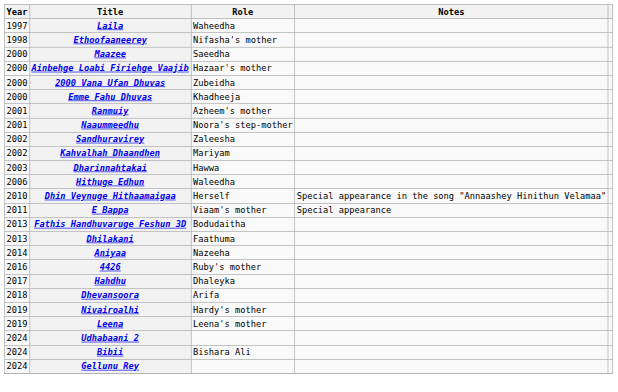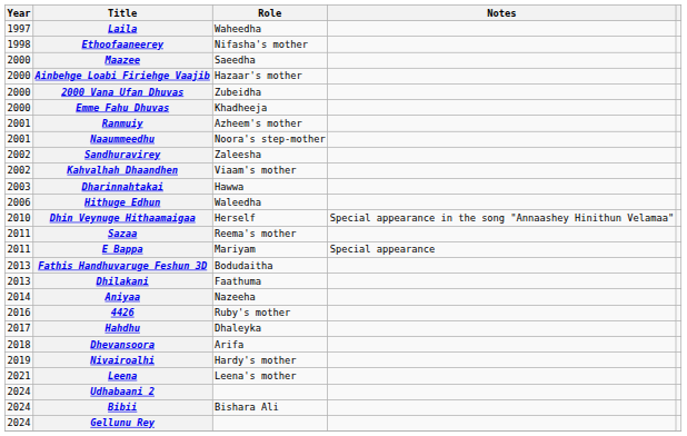 <table class="wikitable sortable plainrowheaders">
 <tr style="background:#ccc; text-align:center;">
 <th scope="col">Year</th>
 <th scope="col">Title</th>
 <th scope="col">Role</th>
 <th scope="col">Notes</th>
 <th scope="col" class="unsortable"></th>
 </tr>
 <tr>
 <td>1997</td>
 <th scope="row"><em><a href='#'>Laila</a></em></th>
 <td>Waheedha</td>
 <td></td>
 <td style="text-align: center;"></td>
 </tr>
 <tr>
 <td>1998</td>
 <th scope="row"><em><a href='#'>Ethoofaaneerey</a></em></th>
 <td>Nifasha's mother</td>
 <td></td>
 <td style="text-align: center;"></td>
 </tr>
 <tr>
 <td>2000</td>
 <th scope="row"><em><a href='#'>Maazee</a></em></th>
 <td>Saeedha</td>
 <td></td>
 <td style="text-align: center;"></td>
 </tr>
 <tr>
 <td>2000</td>
 <th scope="row"><em><a href='#'>Ainbehge Loabi Firiehge Vaajib</a></em></th>
 <td>Hazaar's mother</td>
 <td></td>
 <td style="text-align: center;"></td>
 </tr>
 <tr>
 <td>2000</td>
 <th scope="row"><em><a href='#'>2000 Vana Ufan Dhuvas</a></em></th>
 <td>Zubeidha</td>
 <td></td>
 <td style="text-align: center;"></td>
 </tr>
 <tr>
 <td>2000</td>
 <th scope="row"><em><a href='#'>Emme Fahu Dhuvas</a></em></th>
 <td>Khadheeja</td>
 <td></td>
 <td style="text-align: center;"></td>
 </tr>
 <tr>
 <td>2001</td>
 <th scope="row"><em><a href='#'>Ranmuiy</a></em></th>
 <td>Azheem's mother</td>
 <td></td>
 <td style="text-align: center;"></td>
 </tr>
 <tr>
 <td>2001</td>
 <th scope="row"><em><a href='#'>Naaummeedhu</a></em></th>
 <td>Noora's step-mother</td>
 <td></td>
 <td style="text-align: center;"></td>
 </tr>
 <tr>
 <td>2002</td>
 <th scope="row"><em><a href='#'>Sandhuravirey</a></em></th>
 <td>Zaleesha</td>
 <td></td>
 <td style="text-align: center;"></td>
 </tr>
 <tr>
 <td>2002</td>
 <th scope="row"><em><a href='#'>Kahvalhah Dhaandhen</a></em></th>
-<td>Mariyam</td>
+<td>Viaam's mother</td>
 <td></td>
 <td style="text-align: center;"></td>
 </tr>
 <tr>
 <td>2003</td>
 <th scope="row"><em><a href='#'>Dharinnahtakai</a></em></th>
 <td>Hawwa</td>
 <td></td>
 <td style="text-align: center;"></td>
 </tr>
 <tr>
 <td>2006</td>
 <th scope="row"><em><a href='#'>Hithuge Edhun</a></em></th>
 <td>Waleedha</td>
 <td></td>
 <td style="text-align: center;"></td>
 </tr>
 <tr>
 <td>2010</td>
 <th scope="row"><em><a href='#'>Dhin Veynuge Hithaamaigaa</a></em></th>
 <td>Herself</td>
 <td>Special appearance in the song "Annaashey Hinithun Velamaa"</td>
 <td style="text-align: center;"></td>
 </tr>
 <tr>
 <td>2011</td>
+<th scope="row"><em><a href='#'>Sazaa</a></em></th>
+<td>Reema's mother</td>
+<td></td>
+<td style="text-align: center;"></td>
+</tr>
+<tr>
+<td>2011</td>
 <th scope="row"><em><a href='#'>E Bappa</a></em></th>
-<td>Viaam's mother</td>
+<td>Mariyam</td>
 <td>Special appearance</td>
 <td style="text-align: center;"></td>
 </tr>
 <tr>
 <td>2013</td>
 <th scope="row"><em><a href='#'>Fathis Handhuvaruge Feshun 3D</a></em></th>
 <td>Bodudaitha</td>
 <td></td>
 <td style="text-align: center;"></td>
 </tr>
 <tr>
 <td>2013</td>
 <th scope="row"><em><a href='#'>Dhilakani</a></em></th>
 <td>Faathuma</td>
 <td></td>
 <td style="text-align: center;"></td>
 </tr>
 <tr>
 <td>2014</td>
 <th scope="row"><em><a href='#'>Aniyaa</a></em></th>
 <td>Nazeeha</td>
 <td></td>
 <td style="text-align: center;"></td>
 </tr>
 <tr>
 <td>2016</td>
 <th scope="row"><em><a href='#'>4426</a></em></th>
 <td>Ruby's mother</td>
 <td></td>
 <td style="text-align: center;"></td>
 </tr>
 <tr>
 <td>2017</td>
 <th scope="row"><em><a href='#'>Hahdhu</a></em></th>
 <td>Dhaleyka</td>
 <td></td>
 <td style="text-align: center;"></td>
 </tr>
 <tr>
 <td>2018</td>
 <th scope="row"><em><a href='#'>Dhevansoora</a></em></th>
 <td>Arifa</td>
 <td></td>
 <td style="text-align: center;"></td>
 </tr>
 <tr>
 <td>2019</td>
 <th scope="row"><em><a href='#'>Nivairoalhi</a></em></th>
 <td>Hardy's mother</td>
 <td></td>
 <td style="text-align: center;"></td>
 </tr>
 <tr>
-<td>2019</td>
+<td>2021</td>
 <th scope="row"><em><a href='#'>Leena</a></em></th>
 <td>Leena's mother</td>
 <td></td>
 <td style="text-align: center;"></td>
 </tr>
 <tr>
 <td>2024</td>
 <th scope="row"><em><a href='#'>Udhabaani 2</a></em></th>
 <td></td>
 <td></td>
 <td style="text-align:center;"></td>
 </tr>
 <tr>
 <td>2024</td>
 <th scope="row"><em><a href='#'>Bibii</a></em></th>
 <td>Bishara Ali</td>
 <td></td>
 <td style="text-align:center;"></td>
 </tr>
 <tr>
 <td>2024</td>
 <th scope="row"><em><a href='#'>Gellunu Rey</a></em></th>
 <td></td>
 <td></td>
 <td style="text-align: center;"></td>
 </tr>
 <tr>
 </tr>
 </table>
